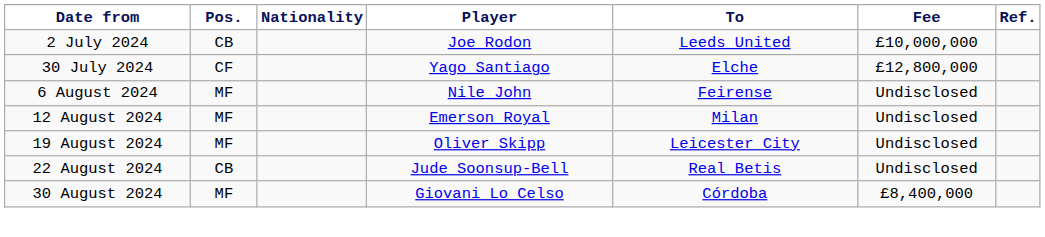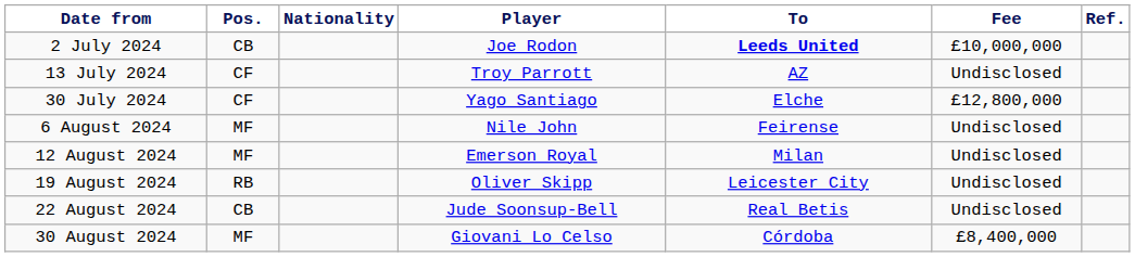 <table class="wikitable" style="text-align:center">
 <tr>
 <th style="background:#FFFFFF; color:#081159; width:150px;">Date from</th>
 <th style="background:#FFFFFF; color:#081159; width:50px;">Pos.</th>
 <th style="background:#FFFFFF; color:#081159; width:50px;">Nationality</th>
 <th style="background:#FFFFFF; color:#081159; width:200px;">Player</th>
 <th style="background:#FFFFFF; color:#081159; width:200px;">To</th>
 <th style="background:#FFFFFF; color:#081159; width:110px;">Fee</th>
 <th style="background:#FFFFFF; color:#081159; width:30px;">Ref.</th>
 </tr>
 <tr>
 <td>2 July 2024</td>
 <td>CB</td>
 <td></td>
 <td><a href='#'>Joe Rodon</a></td>
-<td> <a href='#'>Leeds United</a></td>
+<td><strong> <a href='#'>Leeds United</a></strong></td>
 <td>£10,000,000</td>
 <td nowrap></td>
+</tr>
+<tr>
+<td>13 July 2024</td>
+<td>CF</td>
+<td></td>
+<td><a href='#'>Troy Parrott</a></td>
+<td> <a href='#'>AZ</a></td>
+<td>Undisclosed</td>
+<td></td>
 </tr>
 <tr>
 <td>30 July 2024</td>
 <td>CF</td>
 <td></td>
 <td><a href='#'>Yago Santiago</a></td>
 <td> <a href='#'>Elche</a></td>
 <td>£12,800,000</td>
 <td></td>
 </tr>
 <tr>
 <td>6 August 2024</td>
 <td>MF</td>
 <td></td>
 <td><a href='#'>Nile John</a></td>
 <td> <a href='#'>Feirense</a></td>
 <td>Undisclosed</td>
 <td></td>
 </tr>
 <tr>
 <td>12 August 2024</td>
 <td>MF</td>
 <td></td>
 <td><a href='#'>Emerson Royal</a></td>
 <td> <a href='#'>Milan</a></td>
 <td>Undisclosed</td>
 <td></td>
 </tr>
 <tr>
 <td>19 August 2024</td>
-<td>MF</td>
+<td>RB</td>
 <td></td>
 <td><a href='#'>Oliver Skipp</a></td>
 <td> <a href='#'>Leicester City</a></td>
 <td>Undisclosed</td>
 <td></td>
 </tr>
 <tr>
 <td>22 August 2024</td>
 <td>CB</td>
 <td></td>
 <td><a href='#'>Jude Soonsup-Bell</a></td>
 <td> <a href='#'>Real Betis</a></td>
 <td>Undisclosed</td>
 <td></td>
 </tr>
 <tr>
 <td>30 August 2024</td>
 <td>MF</td>
 <td></td>
 <td><a href='#'>Giovani Lo Celso</a></td>
 <td> <a href='#'>Córdoba</a></td>
 <td>£8,400,000</td>
 <td></td>
 </tr>
 </table>
